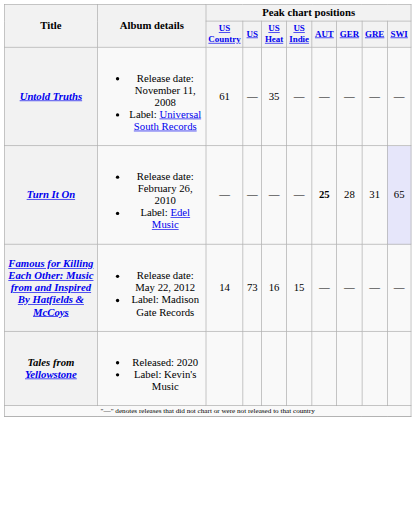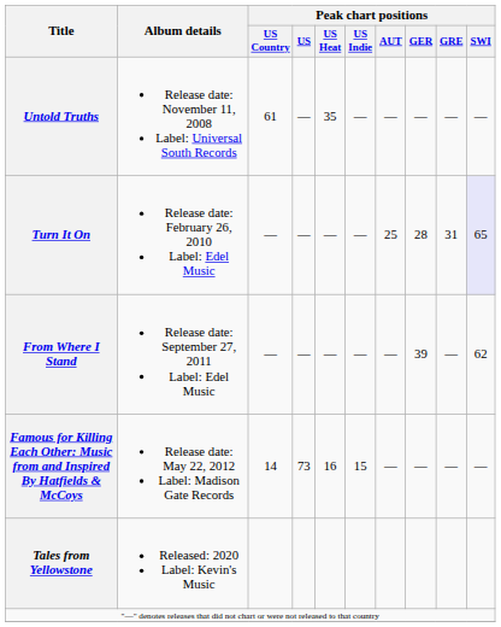 <table class="wikitable plainrowheaders" style="text-align:center;">
 <tr>
 <th rowspan="2" style="width:20em;">Title</th>
 <th rowspan="2" style="width:20em;">Album details</th>
 <th colspan="8">Peak chart positions</th>
 </tr>
 <tr style="font-size:smaller;">
 <th width="40"><a href='#'>US Country</a><br></th>
 <th width="40"><a href='#'>US</a></th>
 <th width="40"><a href='#'>US<br>Heat</a><br></th>
 <th width="40"><a href='#'>US Indie</a></th>
 <th width="40"><a href='#'>AUT</a><br></th>
 <th width="40"><a href='#'>GER</a><br></th>
 <th width="40"><a href='#'>GRE</a><br></th>
 <th width="40"><a href='#'>SWI</a><br></th>
 </tr>
 <tr>
 <th scope="row"><em><a href='#'>Untold Truths</a></em></th>
 <td><br><ul><li>Release date: November 11, 2008</li><li>Label: <a href='#'>Universal South Records</a></li></ul></td>
 <td>61</td>
 <td>—</td>
 <td>35</td>
 <td>—</td>
 <td>—</td>
 <td>—</td>
 <td>—</td>
 <td>—</td>
 </tr>
 <tr>
 <th scope="row"><em><a href='#'>Turn It On</a></em></th>
 <td><br><ul><li>Release date: February 26, 2010</li><li>Label: <a href='#'>Edel Music</a></li></ul></td>
 <td>—</td>
 <td>—</td>
 <td>—</td>
 <td>—</td>
-<td><strong>25</strong></td>
+<td>25</td>
 <td>28</td>
 <td>31</td>
 <td style="background: lavender;">65</td>
+</tr>
+<tr>
+<th scope="row"><em><a href='#'>From Where I Stand</a></em></th>
+<td><br><ul><li>Release date: September 27, 2011</li><li>Label: Edel Music</li></ul></td>
+<td>—</td>
+<td>—</td>
+<td>—</td>
+<td>—</td>
+<td>—</td>
+<td>39</td>
+<td>—</td>
+<td>62</td>
 </tr>
 <tr>
 <th scope="row"><em><a href='#'>Famous for Killing Each Other: Music from and Inspired By Hatfields & McCoys</a></em></th>
 <td><br><ul><li>Release date: May 22, 2012</li><li>Label: Madison Gate Records</li></ul></td>
 <td>14</td>
 <td>73</td>
 <td>16</td>
 <td>15</td>
 <td>—</td>
 <td>—</td>
 <td>—</td>
 <td>—</td>
 </tr>
 <tr>
 <th scope="row"><em>Tales from <a href='#'>Yellowstone</a></em></th>
 <td><br><ul><li>Released: 2020</li><li>Label: Kevin's Music</li></ul></td>
 <td></td>
 <td></td>
 <td></td>
 <td></td>
 <td></td>
 <td></td>
 <td></td>
 <td></td>
 </tr>
 <tr>
 <td colspan="10" style="font-size:8pt">"—" denotes releases that did not chart or were not released to that country</td>
 </tr>
 <tr>
 </tr>
 </table>
